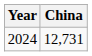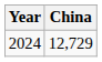 <table class="wikitable">
 <tr>
 <th>Year</th>
 <th>China</th>
 </tr>
 <tr>
 <td>2024</td>
-<td>12,731</td>
+<td>12,729</td>
 </tr>
 </table>
